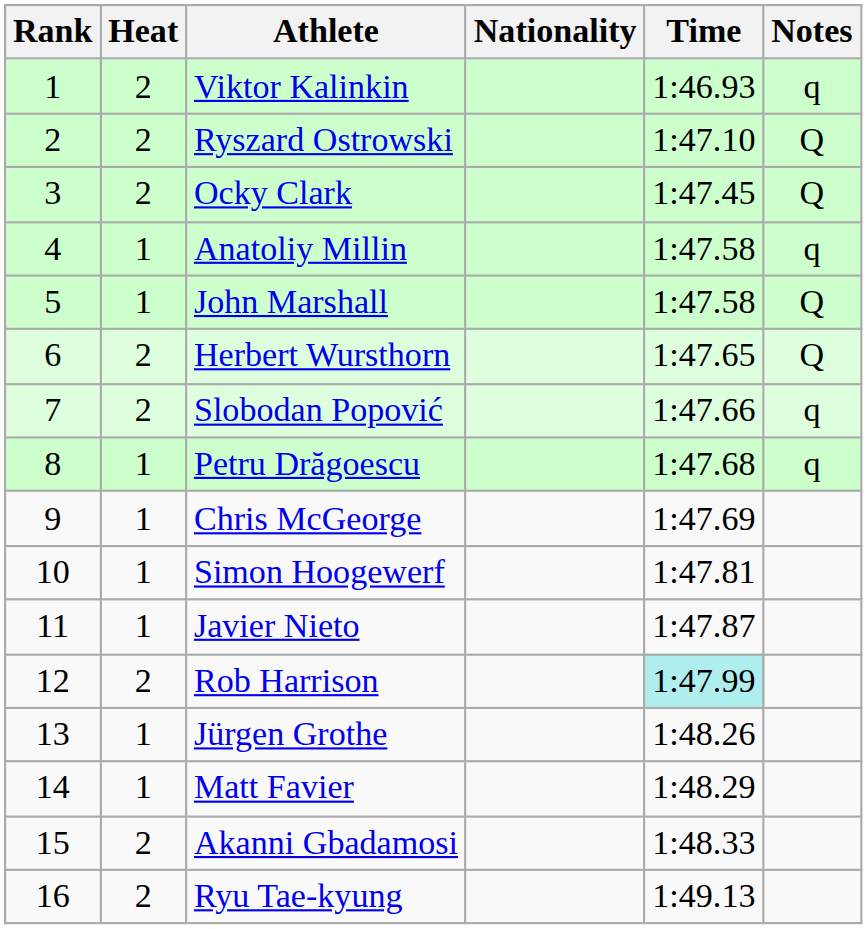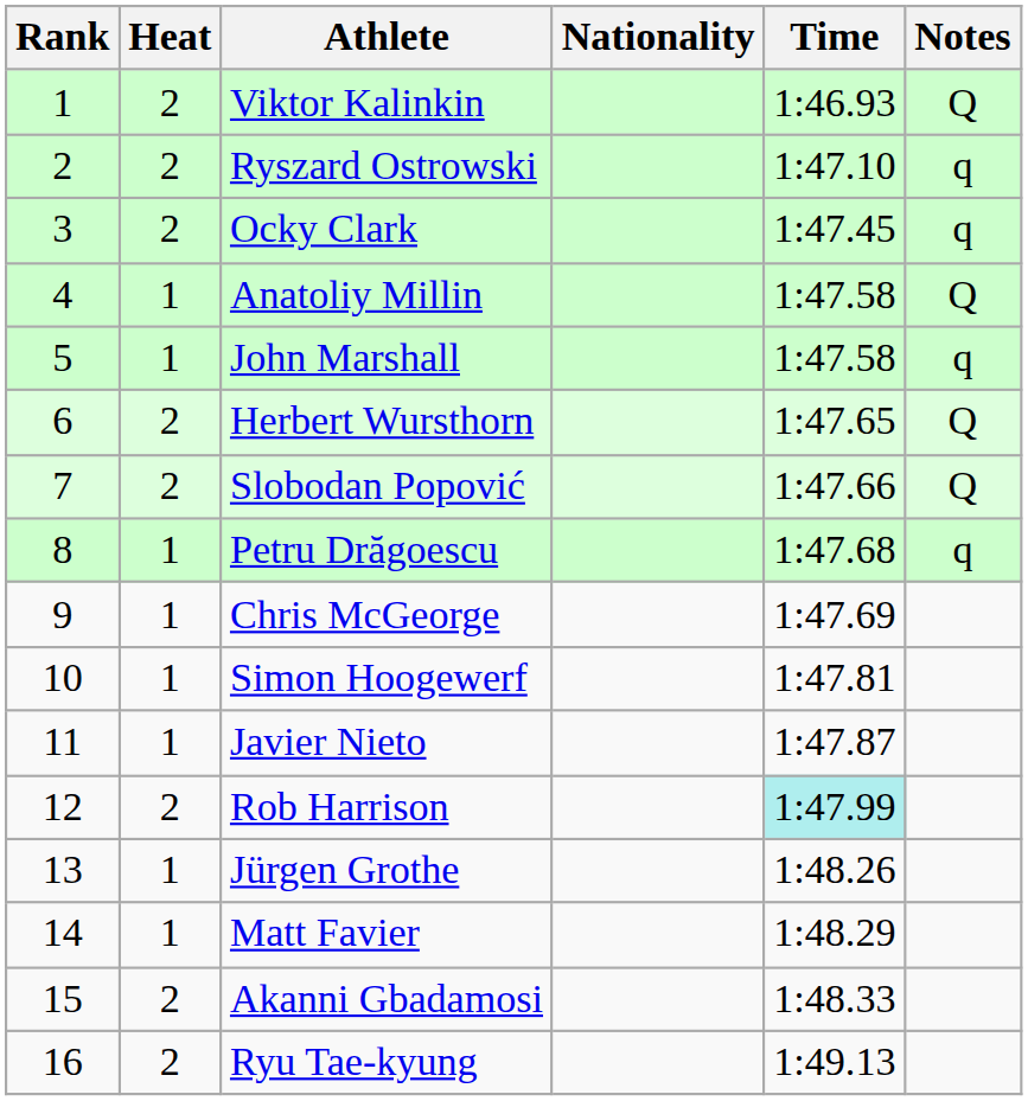 <table class="wikitable sortable" style="text-align:center">
 <tr>
 <th>Rank</th>
 <th>Heat</th>
 <th>Athlete</th>
 <th>Nationality</th>
 <th>Time</th>
 <th>Notes</th>
 </tr>
 <tr bgcolor=ccffcc>
 <td>1</td>
 <td>2</td>
 <td align=left><a href='#'>Viktor Kalinkin</a></td>
 <td align=left></td>
 <td>1:46.93</td>
-<td>q</td>
+<td>Q</td>
 </tr>
 <tr bgcolor=ccffcc>
 <td>2</td>
 <td>2</td>
 <td align=left><a href='#'>Ryszard Ostrowski</a></td>
 <td align=left></td>
 <td>1:47.10</td>
-<td>Q</td>
+<td>q</td>
 </tr>
 <tr bgcolor=ccffcc>
 <td>3</td>
 <td>2</td>
 <td align=left><a href='#'>Ocky Clark</a></td>
 <td align=left></td>
 <td>1:47.45</td>
-<td>Q</td>
+<td>q</td>
 </tr>
 <tr bgcolor=ccffcc>
 <td>4</td>
 <td>1</td>
 <td align=left><a href='#'>Anatoliy Millin</a></td>
 <td align=left></td>
 <td>1:47.58</td>
-<td>q</td>
+<td>Q</td>
 </tr>
 <tr bgcolor=ccffcc>
 <td>5</td>
 <td>1</td>
 <td align=left><a href='#'>John Marshall</a></td>
 <td align=left></td>
 <td>1:47.58</td>
-<td>Q</td>
+<td>q</td>
 </tr>
 <tr bgcolor=ddffdd>
 <td>6</td>
 <td>2</td>
 <td align=left><a href='#'>Herbert Wursthorn</a></td>
 <td align=left></td>
 <td>1:47.65</td>
 <td>Q</td>
 </tr>
 <tr bgcolor=ddffdd>
 <td>7</td>
 <td>2</td>
 <td align=left><a href='#'>Slobodan Popović</a></td>
 <td align=left></td>
 <td>1:47.66</td>
-<td>q</td>
+<td>Q</td>
 </tr>
 <tr bgcolor=ccffcc>
 <td>8</td>
 <td>1</td>
 <td align=left><a href='#'>Petru Drăgoescu</a></td>
 <td align=left></td>
 <td>1:47.68</td>
 <td>q</td>
 </tr>
 <tr>
 <td>9</td>
 <td>1</td>
 <td align=left><a href='#'>Chris McGeorge</a></td>
 <td align=left></td>
 <td>1:47.69</td>
 <td></td>
 </tr>
 <tr>
 <td>10</td>
 <td>1</td>
 <td align=left><a href='#'>Simon Hoogewerf</a></td>
 <td align=left></td>
 <td>1:47.81</td>
 <td></td>
 </tr>
 <tr>
 <td>11</td>
 <td>1</td>
 <td align=left><a href='#'>Javier Nieto</a></td>
 <td align=left></td>
 <td>1:47.87</td>
 <td></td>
 </tr>
 <tr>
 <td>12</td>
 <td>2</td>
 <td align=left><a href='#'>Rob Harrison</a></td>
 <td align=left></td>
 <td style="background: paleturquoise;">1:47.99</td>
 <td></td>
 </tr>
 <tr>
 <td>13</td>
 <td>1</td>
 <td align=left><a href='#'>Jürgen Grothe</a></td>
 <td align=left></td>
 <td>1:48.26</td>
 <td></td>
 </tr>
 <tr>
 <td>14</td>
 <td>1</td>
 <td align=left><a href='#'>Matt Favier</a></td>
 <td align=left></td>
 <td>1:48.29</td>
 <td></td>
 </tr>
 <tr>
 <td>15</td>
 <td>2</td>
 <td align=left><a href='#'>Akanni Gbadamosi</a></td>
 <td align=left></td>
 <td>1:48.33</td>
 <td></td>
 </tr>
 <tr>
 <td>16</td>
 <td>2</td>
 <td align=left><a href='#'>Ryu Tae-kyung</a></td>
 <td align=left></td>
 <td>1:49.13</td>
 <td></td>
 </tr>
 </table>
